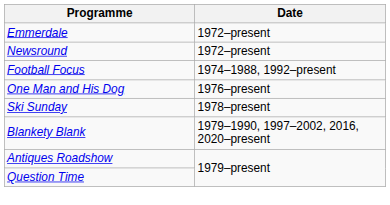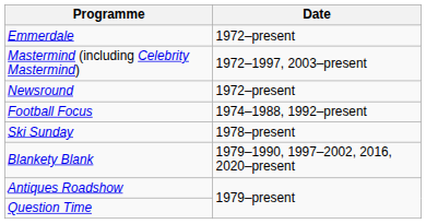 <table class="wikitable">
 <tr>
 <th width=250>Programme</th>
 <th width=250>Date</th>
 </tr>
 <tr>
 <td><em><a href='#'>Emmerdale</a></em></td>
 <td>1972–present</td>
 </tr>
 <tr>
+<td><em><a href='#'>Mastermind</a></em> (including <em><a href='#'>Celebrity Mastermind</a></em>)</td>
+<td>1972–1997, 2003–present</td>
+</tr>
+<tr>
 <td><em><a href='#'>Newsround</a></em></td>
 <td>1972–present</td>
 </tr>
 <tr>
 <td><em><a href='#'>Football Focus</a></em></td>
 <td>1974–1988, 1992–present</td>
-</tr>
-<tr>
-<td><em><a href='#'>One Man and His Dog</a></em></td>
-<td>1976–present</td>
 </tr>
 <tr>
 <td><em><a href='#'>Ski Sunday</a></em></td>
 <td>1978–present</td>
 </tr>
 <tr>
 <td><em><a href='#'>Blankety Blank</a></em></td>
 <td>1979–1990, 1997–2002, 2016, 2020–present</td>
 </tr>
 <tr>
 <td><em><a href='#'>Antiques Roadshow</a></em></td>
 <td rowspan="2">1979–present</td>
 </tr>
 <tr>
 <td><em><a href='#'>Question Time</a></em></td>
 </tr>
 </table>
